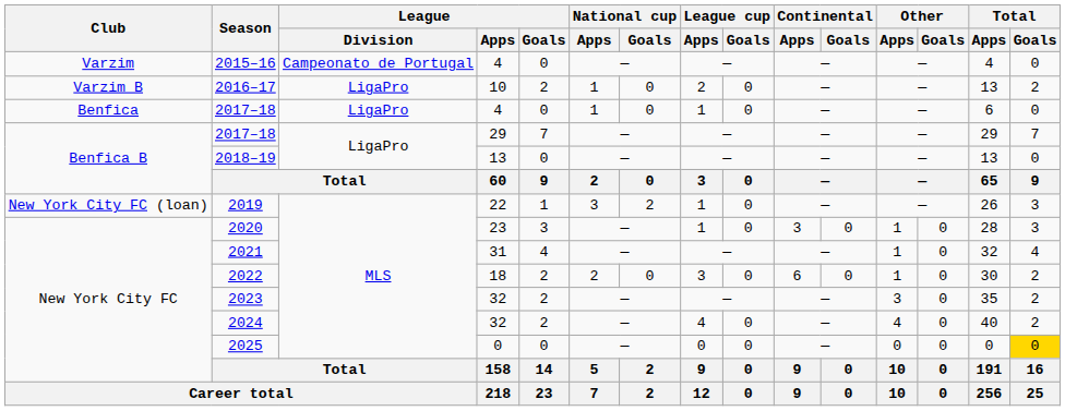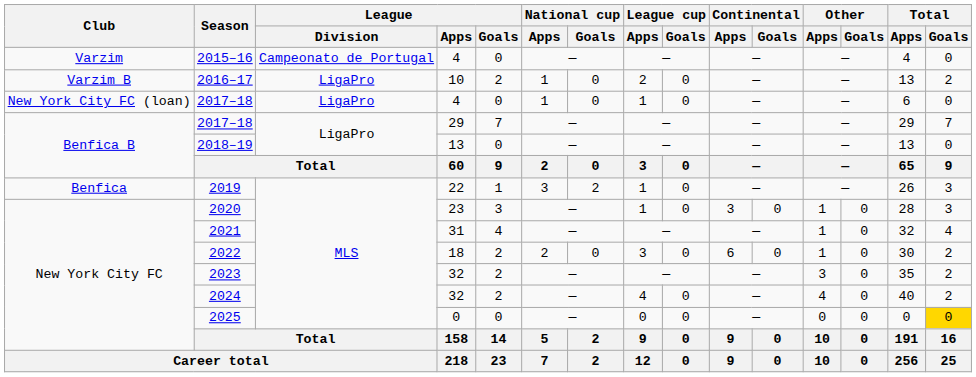 <table class="wikitable" style="text-align: center;">
 <tr>
 <th rowspan="2">Club</th>
 <th rowspan="2">Season</th>
 <th colspan="3">League</th>
 <th colspan="2">National cup</th>
 <th colspan="2">League cup</th>
 <th colspan="2">Continental</th>
 <th colspan="2">Other</th>
 <th colspan="2">Total</th>
 </tr>
 <tr>
 <th>Division</th>
 <th>Apps</th>
 <th>Goals</th>
 <th>Apps</th>
 <th>Goals</th>
 <th>Apps</th>
 <th>Goals</th>
 <th>Apps</th>
 <th>Goals</th>
 <th>Apps</th>
 <th>Goals</th>
 <th>Apps</th>
 <th>Goals</th>
 </tr>
 <tr>
 <td><a href='#'>Varzim</a></td>
 <td><a href='#'>2015–16</a></td>
 <td><a href='#'>Campeonato de Portugal</a></td>
 <td>4</td>
 <td>0</td>
 <td colspan="2">—</td>
 <td colspan="2">—</td>
 <td colspan="2">—</td>
 <td colspan="2">—</td>
 <td>4</td>
 <td>0</td>
 </tr>
 <tr>
 <td><a href='#'>Varzim B</a></td>
 <td><a href='#'>2016–17</a></td>
 <td><a href='#'>LigaPro</a></td>
 <td>10</td>
 <td>2</td>
 <td>1</td>
 <td>0</td>
 <td>2</td>
 <td>0</td>
 <td colspan="2">—</td>
 <td colspan="2">—</td>
 <td>13</td>
 <td>2</td>
 </tr>
 <tr>
-<td><a href='#'>Benfica</a></td>
+<td><a href='#'>New York City FC</a> (loan)</td>
 <td><a href='#'>2017–18</a></td>
 <td><a href='#'>LigaPro</a></td>
 <td>4</td>
 <td>0</td>
 <td>1</td>
 <td>0</td>
 <td>1</td>
 <td>0</td>
 <td colspan="2">—</td>
 <td colspan="2">—</td>
 <td>6</td>
 <td>0</td>
 </tr>
 <tr>
 <td rowspan="3"><a href='#'>Benfica B</a></td>
 <td><a href='#'>2017–18</a></td>
 <td rowspan="2">LigaPro</td>
 <td>29</td>
 <td>7</td>
 <td colspan="2">—</td>
 <td colspan="2">—</td>
 <td colspan="2">—</td>
 <td colspan="2">—</td>
 <td>29</td>
 <td>7</td>
 </tr>
 <tr>
 <td><a href='#'>2018–19</a></td>
 <td>13</td>
 <td>0</td>
 <td colspan="2">—</td>
 <td colspan="2">—</td>
 <td colspan="2">—</td>
 <td colspan="2">—</td>
 <td>13</td>
 <td>0</td>
 </tr>
 <tr>
 <th colspan="2">Total</th>
 <th>60</th>
 <th>9</th>
 <th>2</th>
 <th>0</th>
 <th>3</th>
 <th>0</th>
 <th colspan="2">—</th>
 <th colspan="2">—</th>
 <th>65</th>
 <th>9</th>
 </tr>
 <tr>
-<td><a href='#'>New York City FC</a> (loan)</td>
+<td><a href='#'>Benfica</a></td>
 <td><a href='#'>2019</a></td>
 <td rowspan="7"><a href='#'>MLS</a></td>
 <td>22</td>
 <td>1</td>
 <td>3</td>
 <td>2</td>
 <td>1</td>
 <td>0</td>
 <td colspan="2">—</td>
 <td colspan="2">—</td>
 <td>26</td>
 <td>3</td>
 </tr>
 <tr>
 <td rowspan="7">New York City FC</td>
 <td><a href='#'>2020</a></td>
 <td>23</td>
 <td>3</td>
 <td colspan="2">—</td>
 <td>1</td>
 <td>0</td>
 <td>3</td>
 <td>0</td>
 <td>1</td>
 <td>0</td>
 <td>28</td>
 <td>3</td>
 </tr>
 <tr>
 <td><a href='#'>2021</a></td>
 <td>31</td>
 <td>4</td>
 <td colspan="2">—</td>
 <td colspan="2">—</td>
 <td colspan="2">—</td>
 <td>1</td>
 <td>0</td>
 <td>32</td>
 <td>4</td>
 </tr>
 <tr>
 <td><a href='#'>2022</a></td>
 <td>18</td>
 <td>2</td>
 <td>2</td>
 <td>0</td>
 <td>3</td>
 <td>0</td>
 <td>6</td>
 <td>0</td>
 <td>1</td>
 <td>0</td>
 <td>30</td>
 <td>2</td>
 </tr>
 <tr>
 <td><a href='#'>2023</a></td>
 <td>32</td>
 <td>2</td>
 <td colspan="2">—</td>
 <td colspan="2">—</td>
 <td colspan="2">—</td>
 <td>3</td>
 <td>0</td>
 <td>35</td>
 <td>2</td>
 </tr>
 <tr>
 <td><a href='#'>2024</a></td>
 <td>32</td>
 <td>2</td>
 <td colspan="2">—</td>
 <td>4</td>
 <td>0</td>
 <td colspan="2">—</td>
 <td>4</td>
 <td>0</td>
 <td>40</td>
 <td>2</td>
 </tr>
 <tr>
 <td><a href='#'>2025</a></td>
 <td>0</td>
 <td>0</td>
 <td colspan="2">—</td>
 <td>0</td>
 <td>0</td>
 <td colspan="2">—</td>
 <td>0</td>
 <td>0</td>
 <td>0</td>
 <td style="background: gold;">0</td>
 </tr>
 <tr>
 <th colspan="2">Total</th>
 <th>158</th>
 <th>14</th>
 <th>5</th>
 <th>2</th>
 <th>9</th>
 <th>0</th>
 <th>9</th>
 <th>0</th>
 <th>10</th>
 <th>0</th>
 <th>191</th>
 <th>16</th>
 </tr>
 <tr>
 <th colspan="3">Career total</th>
 <th>218</th>
 <th>23</th>
 <th>7</th>
 <th>2</th>
 <th>12</th>
 <th>0</th>
 <th>9</th>
 <th>0</th>
 <th>10</th>
 <th>0</th>
 <th>256</th>
 <th>25</th>
 </tr>
 </table>
